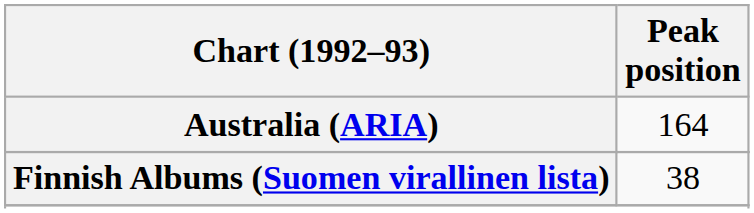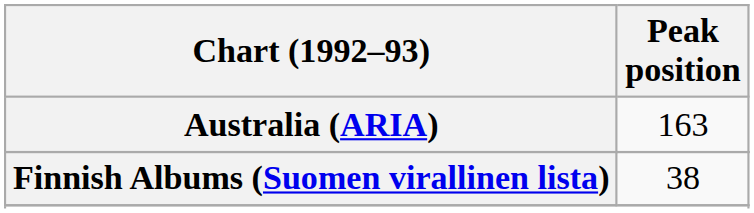 <table class="wikitable sortable plainrowheaders" style="text-align:center">
 <tr>
 <th scope="col">Chart (1992–93)</th>
 <th scope="col">Peak<br> position</th>
 </tr>
 <tr>
 <th scope="row">Australia (<a href='#'>ARIA</a>)</th>
-<td align="center">164</td>
+<td align="center">163</td>
 </tr>
 <tr>
 </tr>
 <tr>
 <th scope="row">Finnish Albums (<a href='#'>Suomen virallinen lista</a>)</th>
 <td>38</td>
 </tr>
 <tr>
 </tr>
 <tr>
 </tr>
 <tr>
 </tr>
 <tr>
 </tr>
 <tr>
 </tr>
 <tr>
 </tr>
 </table>
